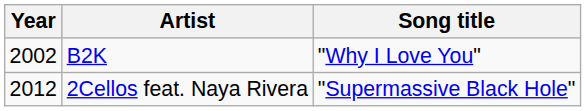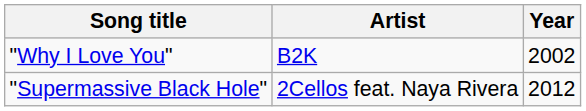 <table class="wikitable">
 <tr>
+<th>Song title</th>
+<th>Artist</th>
 <th>Year</th>
-<th>Artist</th>
-<th>Song title</th>
 </tr>
 <tr>
+<td>"<a href='#'>Why I Love You</a>"</td>
+<td><a href='#'>B2K</a></td>
 <td>2002</td>
-<td><a href='#'>B2K</a></td>
-<td>"<a href='#'>Why I Love You</a>"</td>
 </tr>
 <tr>
+<td>"<a href='#'>Supermassive Black Hole</a>"</td>
+<td><a href='#'>2Cellos</a> feat. Naya Rivera</td>
 <td>2012</td>
-<td><a href='#'>2Cellos</a> feat. Naya Rivera</td>
-<td>"<a href='#'>Supermassive Black Hole</a>"</td>
 </tr>
 </table>
